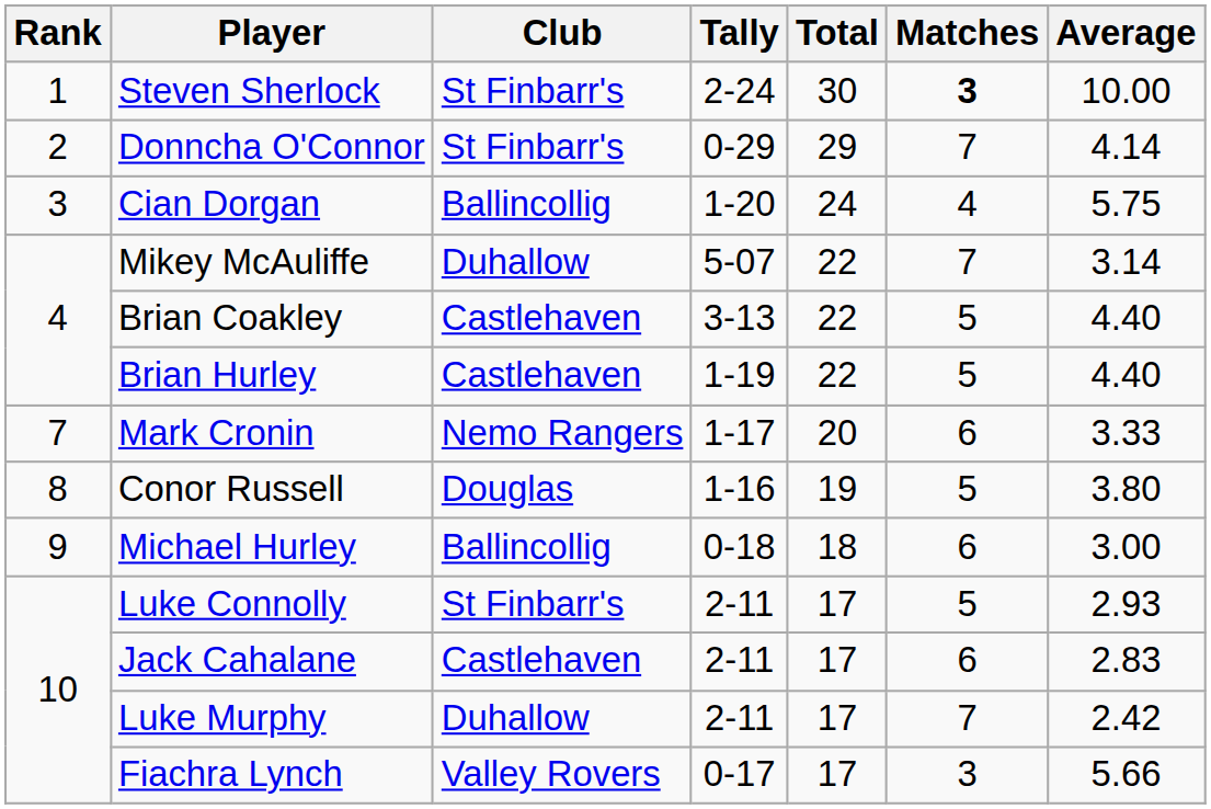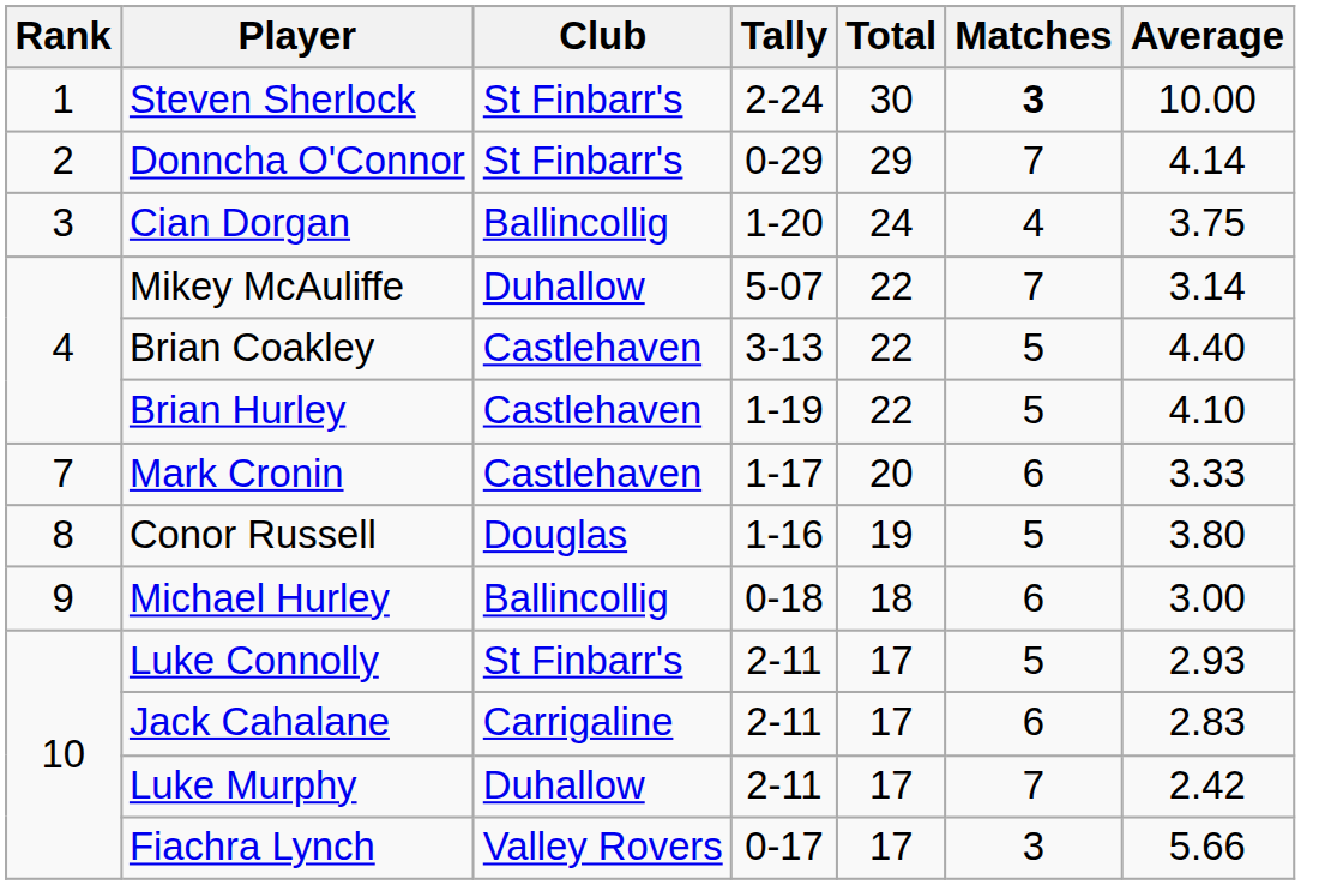 <table class="wikitable">
 <tr>
 <th>Rank</th>
 <th>Player</th>
 <th>Club</th>
 <th>Tally</th>
 <th>Total</th>
 <th>Matches</th>
 <th>Average</th>
 </tr>
 <tr>
 <td rowspan="1" style="text-align:center;">1</td>
 <td><a href='#'>Steven Sherlock</a></td>
 <td><a href='#'>St Finbarr's</a></td>
 <td align=center>2-24</td>
 <td align=center>30</td>
 <td align=center><strong>3</strong></td>
 <td align=center>10.00</td>
 </tr>
 <tr>
 <td rowspan="1" style="text-align:center;">2</td>
 <td><a href='#'>Donncha O'Connor</a></td>
 <td><a href='#'>St Finbarr's</a></td>
 <td align=center>0-29</td>
 <td align=center>29</td>
 <td align=center>7</td>
 <td align=center>4.14</td>
 </tr>
 <tr>
 <td rowspan="1" style="text-align:center;">3</td>
 <td><a href='#'>Cian Dorgan</a></td>
 <td><a href='#'>Ballincollig</a></td>
 <td align=center>1-20</td>
 <td align=center>24</td>
 <td align=center>4</td>
-<td align=center>5.75</td>
+<td align=center>3.75</td>
 </tr>
 <tr>
 <td rowspan="3" style="text-align:center;">4</td>
 <td>Mikey McAuliffe</td>
 <td><a href='#'>Duhallow</a></td>
 <td align=center>5-07</td>
 <td align=center>22</td>
 <td align=center>7</td>
 <td align=center>3.14</td>
 </tr>
 <tr>
 <td>Brian Coakley</td>
 <td><a href='#'>Castlehaven</a></td>
 <td align=center>3-13</td>
 <td align=center>22</td>
 <td align=center>5</td>
 <td align=center>4.40</td>
 </tr>
 <tr>
 <td><a href='#'>Brian Hurley</a></td>
 <td><a href='#'>Castlehaven</a></td>
 <td align=center>1-19</td>
 <td align=center>22</td>
 <td align=center>5</td>
-<td align=center>4.40</td>
+<td align=center>4.10</td>
 </tr>
 <tr>
 <td rowspan="1" style="text-align:center;">7</td>
 <td><a href='#'>Mark Cronin</a></td>
-<td><a href='#'>Nemo Rangers</a></td>
+<td><a href='#'>Castlehaven</a></td>
 <td align=center>1-17</td>
 <td align=center>20</td>
 <td align=center>6</td>
 <td align=center>3.33</td>
 </tr>
 <tr>
 <td rowspan="1" style="text-align:center;">8</td>
 <td>Conor Russell</td>
 <td><a href='#'>Douglas</a></td>
 <td align=center>1-16</td>
 <td align=center>19</td>
 <td align=center>5</td>
 <td align=center>3.80</td>
 </tr>
 <tr>
 <td rowspan="1" style="text-align:center;">9</td>
 <td><a href='#'>Michael Hurley</a></td>
 <td><a href='#'>Ballincollig</a></td>
 <td align=center>0-18</td>
 <td align=center>18</td>
 <td align=center>6</td>
 <td align=center>3.00</td>
 </tr>
 <tr>
 <td rowspan="4" style="text-align:center;">10</td>
 <td><a href='#'>Luke Connolly</a></td>
 <td><a href='#'>St Finbarr's</a></td>
 <td align=center>2-11</td>
 <td align=center>17</td>
 <td align=center>5</td>
 <td align=center>2.93</td>
 </tr>
 <tr>
 <td><a href='#'>Jack Cahalane</a></td>
-<td><a href='#'>Castlehaven</a></td>
+<td><a href='#'>Carrigaline</a></td>
 <td align=center>2-11</td>
 <td align=center>17</td>
 <td align=center>6</td>
 <td align=center>2.83</td>
 </tr>
 <tr>
 <td><a href='#'>Luke Murphy</a></td>
 <td><a href='#'>Duhallow</a></td>
 <td align=center>2-11</td>
 <td align=center>17</td>
 <td align=center>7</td>
 <td align=center>2.42</td>
 </tr>
 <tr>
 <td><a href='#'>Fiachra Lynch</a></td>
 <td><a href='#'>Valley Rovers</a></td>
 <td align=center>0-17</td>
 <td align=center>17</td>
 <td align=center>3</td>
 <td align=center>5.66</td>
 </tr>
 </table>
